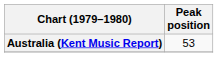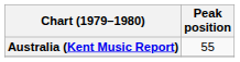 <table class="wikitable sortable plainrowheaders" style="text-align:center">
 <tr>
 <th>Chart (1979–1980)</th>
 <th>Peak<br>position</th>
 </tr>
 <tr>
 <th scope="row">Australia (<a href='#'>Kent Music Report</a>)</th>
-<td>53</td>
+<td>55</td>
 </tr>
 <tr>
 </tr>
 <tr>
 </tr>
 <tr>
 </tr>
 <tr>
 </tr>
 <tr>
 </tr>
 <tr>
 </tr>
 </table>
